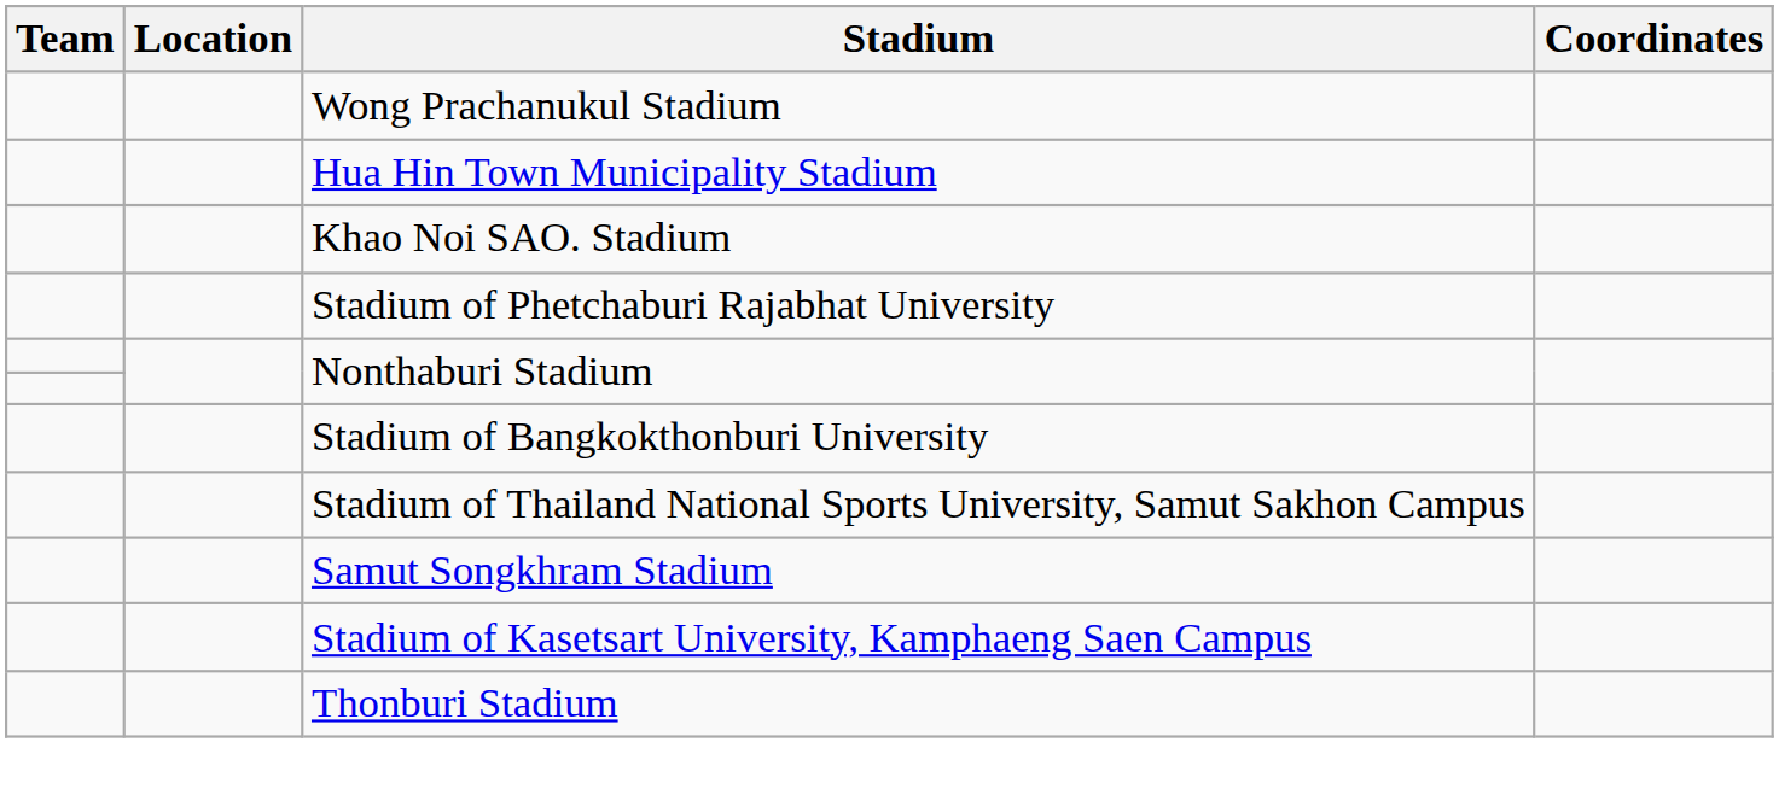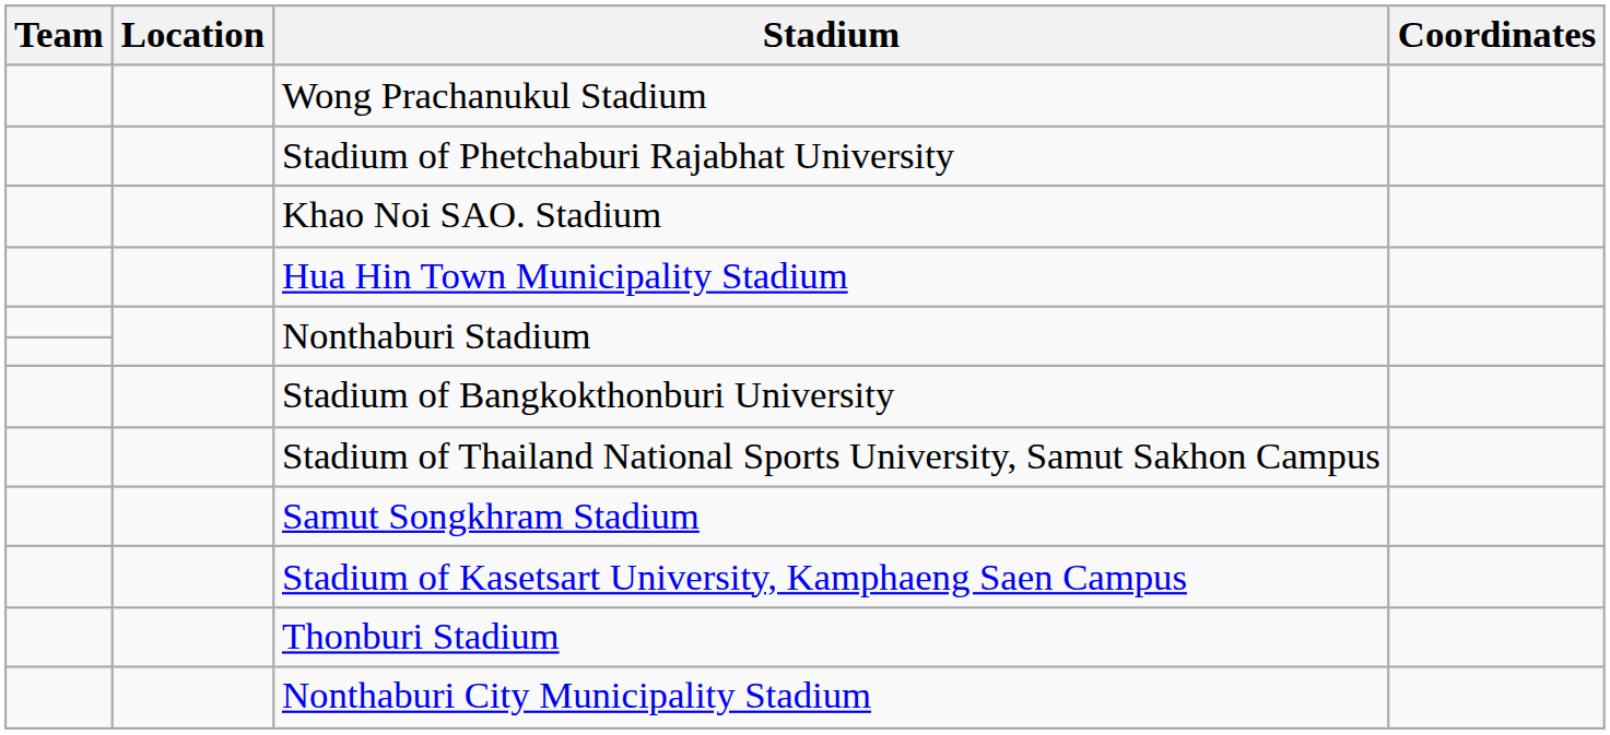 <table class="wikitable sortable">
 <tr>
 <th>Team</th>
 <th>Location</th>
 <th>Stadium</th>
 <th>Coordinates</th>
 </tr>
 <tr>
 <td></td>
 <td></td>
 <td>Wong Prachanukul Stadium</td>
 <td></td>
 </tr>
 <tr>
 <td></td>
 <td></td>
-<td><a href='#'>Hua Hin Town Municipality Stadium</a></td>
+<td>Stadium of Phetchaburi Rajabhat University</td>
 <td></td>
 </tr>
 <tr>
 <td></td>
 <td></td>
 <td>Khao Noi SAO. Stadium</td>
 <td></td>
 </tr>
 <tr>
 <td></td>
 <td></td>
-<td>Stadium of Phetchaburi Rajabhat University</td>
+<td><a href='#'>Hua Hin Town Municipality Stadium</a></td>
 <td></td>
 </tr>
 <tr>
 <td></td>
 <td rowspan="2"></td>
 <td rowspan="2">Nonthaburi Stadium</td>
 <td rowspan="2"></td>
 </tr>
 <tr>
 <td></td>
 </tr>
 <tr>
 <td></td>
 <td></td>
 <td>Stadium of Bangkokthonburi University</td>
 <td></td>
 </tr>
 <tr>
 <td></td>
 <td></td>
 <td>Stadium of Thailand National Sports University, Samut Sakhon Campus</td>
 <td></td>
 </tr>
 <tr>
 <td></td>
 <td></td>
 <td><a href='#'>Samut Songkhram Stadium</a></td>
 <td></td>
 </tr>
 <tr>
 <td></td>
 <td></td>
 <td><a href='#'>Stadium of Kasetsart University, Kamphaeng Saen Campus</a></td>
 <td></td>
 </tr>
 <tr>
 <td></td>
 <td></td>
 <td><a href='#'>Thonburi Stadium</a></td>
 <td></td>
 </tr>
+<tr>
+<td></td>
+<td></td>
+<td><a href='#'>Nonthaburi City Municipality Stadium</a></td>
+<td></td>
+</tr>
 </table>
